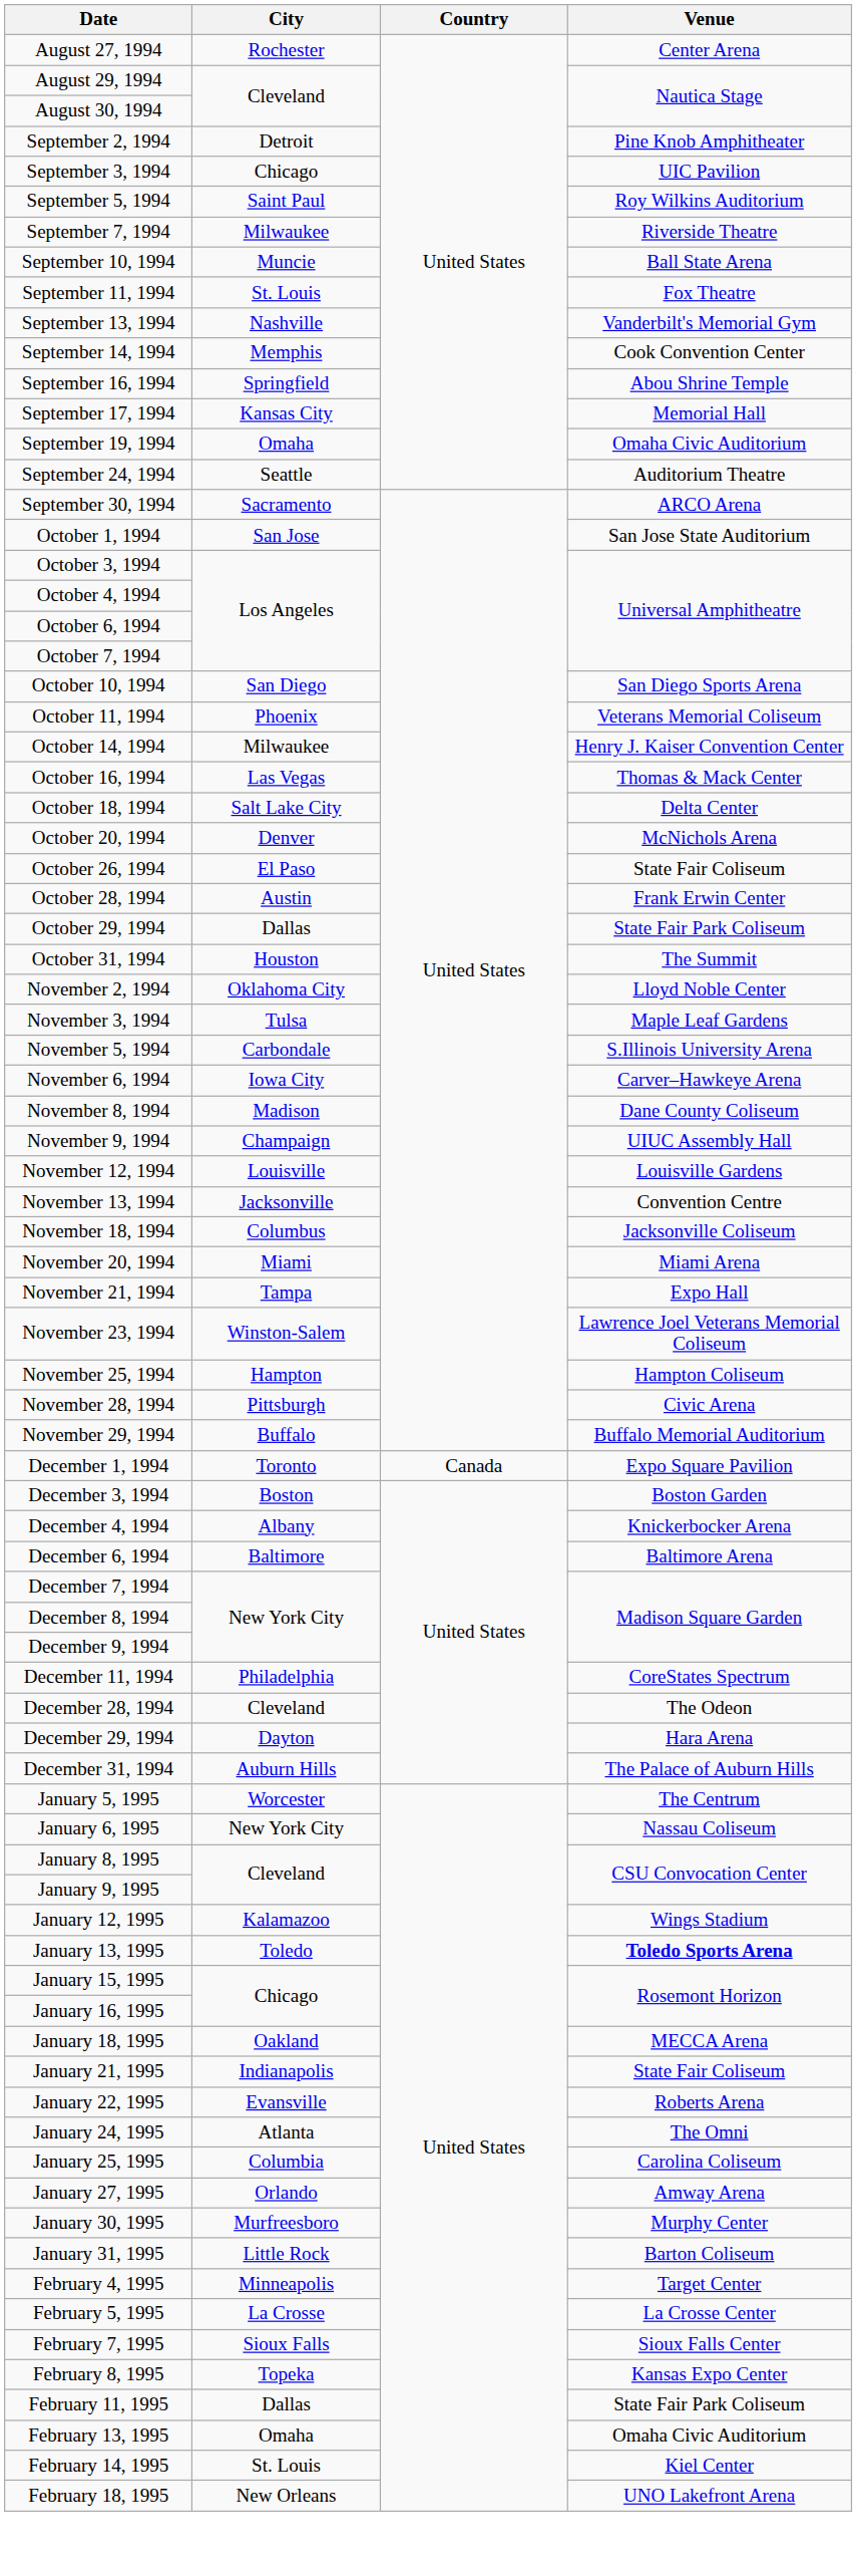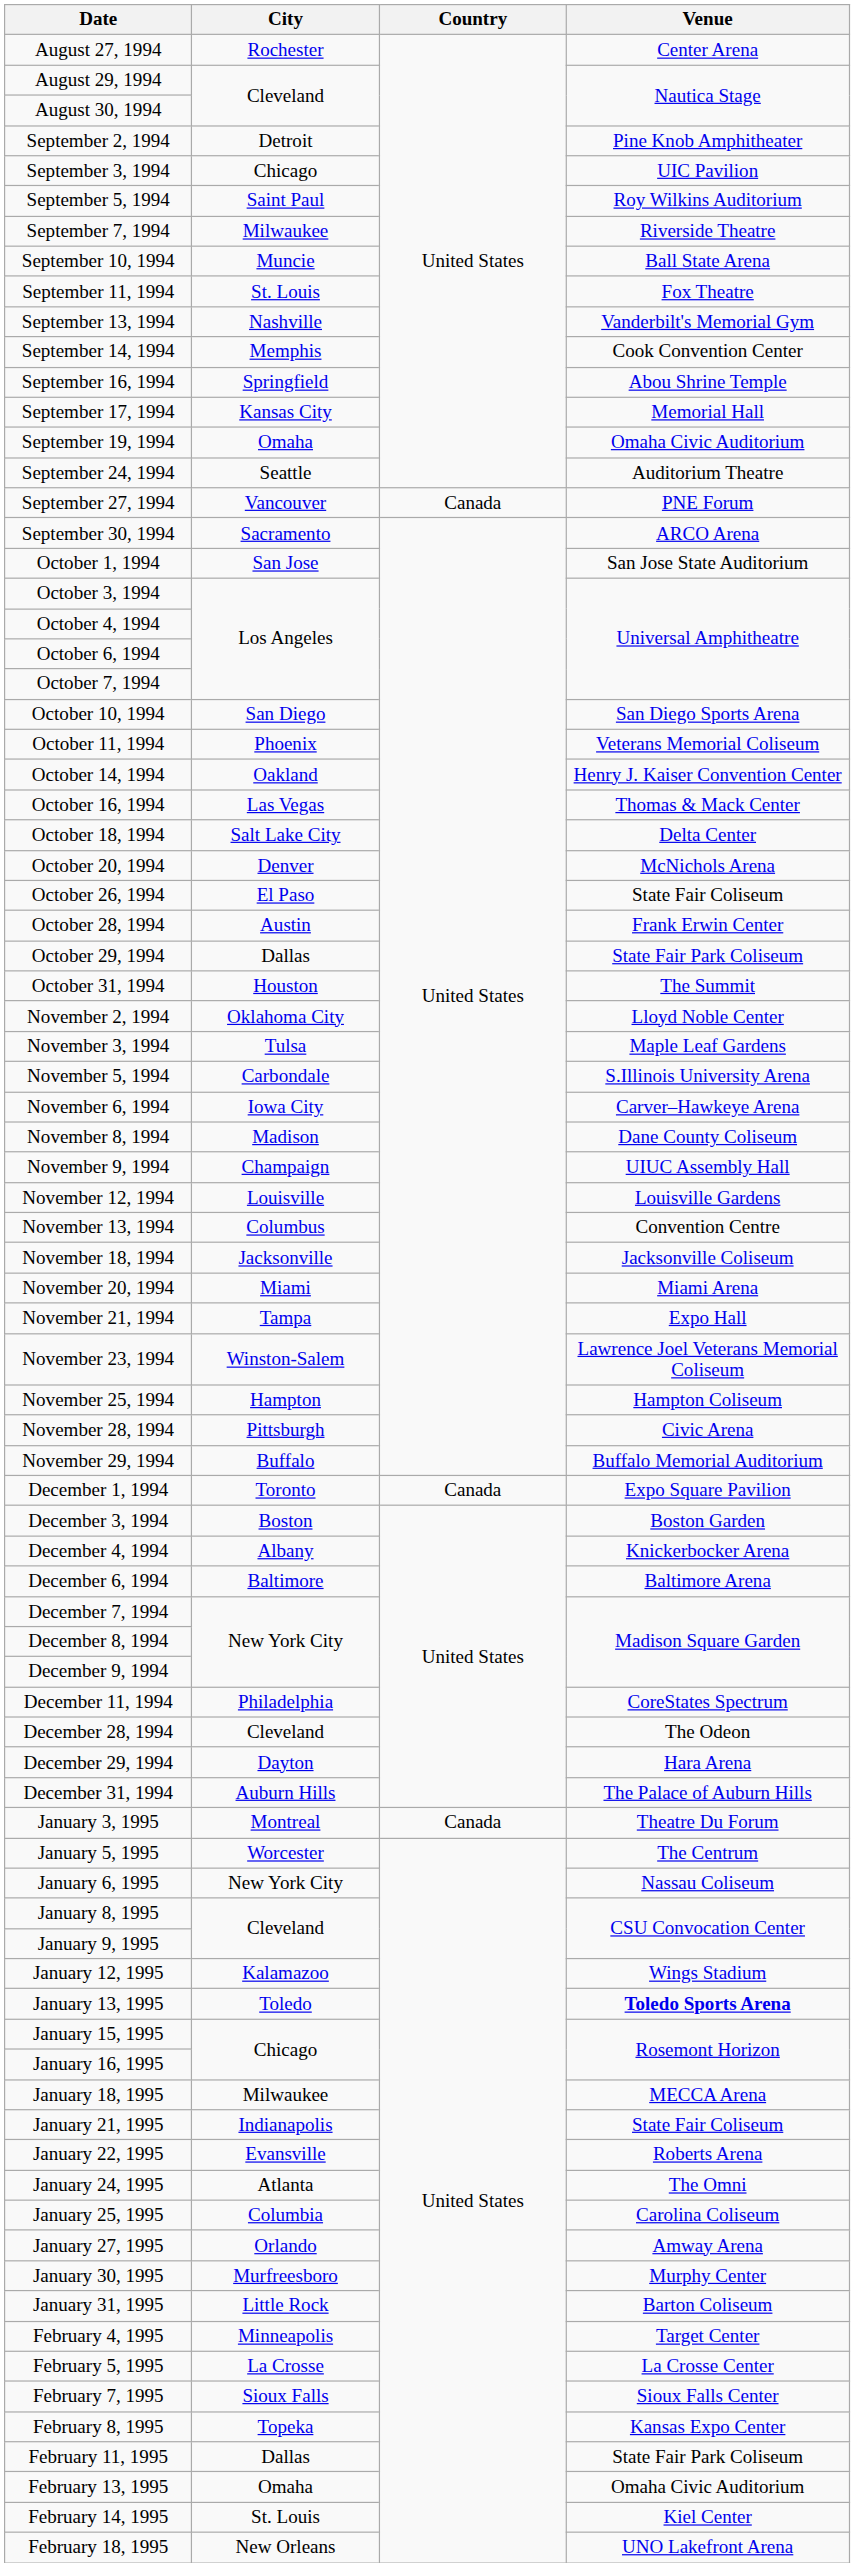 <table class="wikitable" style="text-align:center;">
 <tr>
 <th width="150">Date</th>
 <th width="150">City</th>
 <th width="150">Country</th>
 <th width="230">Venue</th>
 </tr>
 <tr>
 <td>August 27, 1994</td>
 <td><a href='#'>Rochester</a></td>
 <td rowspan="15">United States</td>
 <td><a href='#'>Center Arena</a></td>
 </tr>
 <tr>
 <td>August 29, 1994</td>
 <td rowspan="2">Cleveland</td>
 <td rowspan="2"><a href='#'>Nautica Stage</a></td>
 </tr>
 <tr>
 <td>August 30, 1994</td>
 </tr>
 <tr>
 <td>September 2, 1994</td>
 <td>Detroit</td>
 <td><a href='#'>Pine Knob Amphitheater</a></td>
 </tr>
 <tr>
 <td>September 3, 1994</td>
 <td>Chicago</td>
 <td><a href='#'>UIC Pavilion</a></td>
 </tr>
 <tr>
 <td>September 5, 1994</td>
 <td><a href='#'>Saint Paul</a></td>
 <td><a href='#'>Roy Wilkins Auditorium</a></td>
 </tr>
 <tr>
 <td>September 7, 1994</td>
 <td><a href='#'>Milwaukee</a></td>
 <td><a href='#'>Riverside Theatre</a></td>
 </tr>
 <tr>
 <td>September 10, 1994</td>
 <td><a href='#'>Muncie</a></td>
 <td><a href='#'>Ball State Arena</a></td>
 </tr>
 <tr>
 <td>September 11, 1994</td>
 <td><a href='#'>St. Louis</a></td>
 <td><a href='#'>Fox Theatre</a></td>
 </tr>
 <tr>
 <td>September 13, 1994</td>
 <td><a href='#'>Nashville</a></td>
 <td><a href='#'>Vanderbilt's Memorial Gym</a></td>
 </tr>
 <tr>
 <td>September 14, 1994</td>
 <td><a href='#'>Memphis</a></td>
 <td>Cook Convention Center</td>
 </tr>
 <tr>
 <td>September 16, 1994</td>
 <td><a href='#'>Springfield</a></td>
 <td><a href='#'>Abou Shrine Temple</a></td>
 </tr>
 <tr>
 <td>September 17, 1994</td>
 <td><a href='#'>Kansas City</a></td>
 <td><a href='#'>Memorial Hall</a></td>
 </tr>
 <tr>
 <td>September 19, 1994</td>
 <td><a href='#'>Omaha</a></td>
 <td><a href='#'>Omaha Civic Auditorium</a></td>
 </tr>
 <tr>
 <td>September 24, 1994</td>
 <td>Seattle</td>
 <td>Auditorium Theatre</td>
 </tr>
 <tr>
+<td>September 27, 1994</td>
+<td><a href='#'>Vancouver</a></td>
+<td>Canada</td>
+<td><a href='#'>PNE Forum</a></td>
+</tr>
+<tr>
 <td>September 30, 1994</td>
 <td><a href='#'>Sacramento</a></td>
 <td rowspan="31">United States</td>
 <td><a href='#'>ARCO Arena</a></td>
 </tr>
 <tr>
 <td>October 1, 1994</td>
 <td><a href='#'>San Jose</a></td>
 <td>San Jose State Auditorium</td>
 </tr>
 <tr>
 <td>October 3, 1994</td>
 <td rowspan="4">Los Angeles</td>
 <td rowspan="4"><a href='#'>Universal Amphitheatre</a></td>
 </tr>
 <tr>
 <td>October 4, 1994</td>
 </tr>
 <tr>
 <td>October 6, 1994</td>
 </tr>
 <tr>
 <td>October 7, 1994</td>
 </tr>
 <tr>
 <td>October 10, 1994</td>
 <td><a href='#'>San Diego</a></td>
 <td><a href='#'>San Diego Sports Arena</a></td>
 </tr>
 <tr>
 <td>October 11, 1994</td>
 <td><a href='#'>Phoenix</a></td>
 <td><a href='#'>Veterans Memorial Coliseum</a></td>
 </tr>
 <tr>
 <td>October 14, 1994</td>
-<td>Milwaukee</td>
+<td><a href='#'>Oakland</a></td>
 <td><a href='#'>Henry J. Kaiser Convention Center</a></td>
 </tr>
 <tr>
 <td>October 16, 1994</td>
 <td><a href='#'>Las Vegas</a></td>
 <td><a href='#'>Thomas & Mack Center</a></td>
 </tr>
 <tr>
 <td>October 18, 1994</td>
 <td><a href='#'>Salt Lake City</a></td>
 <td><a href='#'>Delta Center</a></td>
 </tr>
 <tr>
 <td>October 20, 1994</td>
 <td><a href='#'>Denver</a></td>
 <td><a href='#'>McNichols Arena</a></td>
 </tr>
 <tr>
 <td>October 26, 1994</td>
 <td><a href='#'>El Paso</a></td>
 <td>State Fair Coliseum</td>
 </tr>
 <tr>
 <td>October 28, 1994</td>
 <td><a href='#'>Austin</a></td>
 <td><a href='#'>Frank Erwin Center</a></td>
 </tr>
 <tr>
 <td>October 29, 1994</td>
 <td>Dallas</td>
 <td><a href='#'>State Fair Park Coliseum</a></td>
 </tr>
 <tr>
 <td>October 31, 1994</td>
 <td><a href='#'>Houston</a></td>
 <td><a href='#'>The Summit</a></td>
 </tr>
 <tr>
 <td>November 2, 1994</td>
 <td><a href='#'>Oklahoma City</a></td>
 <td><a href='#'>Lloyd Noble Center</a></td>
 </tr>
 <tr>
 <td>November 3, 1994</td>
 <td><a href='#'>Tulsa</a></td>
 <td><a href='#'>Maple Leaf Gardens</a></td>
 </tr>
 <tr>
 <td>November 5, 1994</td>
 <td><a href='#'>Carbondale</a></td>
 <td><a href='#'>S.Illinois University Arena</a></td>
 </tr>
 <tr>
 <td>November 6, 1994</td>
 <td><a href='#'>Iowa City</a></td>
 <td><a href='#'>Carver–Hawkeye Arena</a></td>
 </tr>
 <tr>
 <td>November 8, 1994</td>
 <td><a href='#'>Madison</a></td>
 <td><a href='#'>Dane County Coliseum</a></td>
 </tr>
 <tr>
 <td>November 9, 1994</td>
 <td><a href='#'>Champaign</a></td>
 <td><a href='#'>UIUC Assembly Hall</a></td>
 </tr>
 <tr>
 <td>November 12, 1994</td>
 <td><a href='#'>Louisville</a></td>
 <td><a href='#'>Louisville Gardens</a></td>
 </tr>
 <tr>
 <td>November 13, 1994</td>
-<td><a href='#'>Jacksonville</a></td>
+<td><a href='#'>Columbus</a></td>
 <td>Convention Centre</td>
 </tr>
 <tr>
 <td>November 18, 1994</td>
-<td><a href='#'>Columbus</a></td>
+<td><a href='#'>Jacksonville</a></td>
 <td><a href='#'>Jacksonville Coliseum</a></td>
 </tr>
 <tr>
 <td>November 20, 1994</td>
 <td><a href='#'>Miami</a></td>
 <td><a href='#'>Miami Arena</a></td>
 </tr>
 <tr>
 <td>November 21, 1994</td>
 <td><a href='#'>Tampa</a></td>
 <td><a href='#'>Expo Hall</a></td>
 </tr>
 <tr>
 <td>November 23, 1994</td>
 <td><a href='#'>Winston-Salem</a></td>
 <td><a href='#'>Lawrence Joel Veterans Memorial Coliseum</a></td>
 </tr>
 <tr>
 <td>November 25, 1994</td>
 <td><a href='#'>Hampton</a></td>
 <td><a href='#'>Hampton Coliseum</a></td>
 </tr>
 <tr>
 <td>November 28, 1994</td>
 <td><a href='#'>Pittsburgh</a></td>
 <td><a href='#'>Civic Arena</a></td>
 </tr>
 <tr>
 <td>November 29, 1994</td>
 <td><a href='#'>Buffalo</a></td>
 <td><a href='#'>Buffalo Memorial Auditorium</a></td>
 </tr>
 <tr>
 <td>December 1, 1994</td>
 <td><a href='#'>Toronto</a></td>
 <td>Canada</td>
 <td><a href='#'>Expo Square Pavilion</a></td>
 </tr>
 <tr>
 <td>December 3, 1994</td>
 <td><a href='#'>Boston</a></td>
 <td rowspan="10">United States</td>
 <td><a href='#'>Boston Garden</a></td>
 </tr>
 <tr>
 <td>December 4, 1994</td>
 <td><a href='#'>Albany</a></td>
 <td><a href='#'>Knickerbocker Arena</a></td>
 </tr>
 <tr>
 <td>December 6, 1994</td>
 <td><a href='#'>Baltimore</a></td>
 <td><a href='#'>Baltimore Arena</a></td>
 </tr>
 <tr>
 <td>December 7, 1994</td>
 <td rowspan="3">New York City</td>
 <td rowspan="3"><a href='#'>Madison Square Garden</a></td>
 </tr>
 <tr>
 <td>December 8, 1994</td>
 </tr>
 <tr>
 <td>December 9, 1994</td>
 </tr>
 <tr>
 <td>December 11, 1994</td>
 <td><a href='#'>Philadelphia</a></td>
 <td><a href='#'>CoreStates Spectrum</a></td>
 </tr>
 <tr>
 <td>December 28, 1994</td>
 <td>Cleveland</td>
 <td>The Odeon</td>
 </tr>
 <tr>
 <td>December 29, 1994</td>
 <td><a href='#'>Dayton</a></td>
 <td><a href='#'>Hara Arena</a></td>
 </tr>
 <tr>
 <td>December 31, 1994</td>
 <td><a href='#'>Auburn Hills</a></td>
 <td><a href='#'>The Palace of Auburn Hills</a></td>
 </tr>
 <tr>
+<td>January 3, 1995</td>
+<td><a href='#'>Montreal</a></td>
+<td>Canada</td>
+<td><a href='#'>Theatre Du Forum</a></td>
+</tr>
+<tr>
 <td>January 5, 1995</td>
 <td><a href='#'>Worcester</a></td>
 <td rowspan="24">United States</td>
 <td><a href='#'>The Centrum</a></td>
 </tr>
 <tr>
 <td>January 6, 1995</td>
 <td>New York City</td>
 <td><a href='#'>Nassau Coliseum</a></td>
 </tr>
 <tr>
 <td>January 8, 1995</td>
 <td rowspan="2">Cleveland</td>
 <td rowspan="2"><a href='#'>CSU Convocation Center</a></td>
 </tr>
 <tr>
 <td>January 9, 1995</td>
 </tr>
 <tr>
 <td>January 12, 1995</td>
 <td><a href='#'>Kalamazoo</a></td>
 <td><a href='#'>Wings Stadium</a></td>
 </tr>
 <tr>
 <td>January 13, 1995</td>
 <td><a href='#'>Toledo</a></td>
 <td><strong><a href='#'>Toledo Sports Arena</a></strong></td>
 </tr>
 <tr>
 <td>January 15, 1995</td>
 <td rowspan="2">Chicago</td>
 <td rowspan="2"><a href='#'>Rosemont Horizon</a></td>
 </tr>
 <tr>
 <td>January 16, 1995</td>
 </tr>
 <tr>
 <td>January 18, 1995</td>
-<td><a href='#'>Oakland</a></td>
+<td>Milwaukee</td>
 <td><a href='#'>MECCA Arena</a></td>
 </tr>
 <tr>
 <td>January 21, 1995</td>
 <td><a href='#'>Indianapolis</a></td>
 <td><a href='#'>State Fair Coliseum</a></td>
 </tr>
 <tr>
 <td>January 22, 1995</td>
 <td><a href='#'>Evansville</a></td>
 <td><a href='#'>Roberts Arena</a></td>
 </tr>
 <tr>
 <td>January 24, 1995</td>
 <td>Atlanta</td>
 <td><a href='#'>The Omni</a></td>
 </tr>
 <tr>
 <td>January 25, 1995</td>
 <td><a href='#'>Columbia</a></td>
 <td><a href='#'>Carolina Coliseum</a></td>
 </tr>
 <tr>
 <td>January 27, 1995</td>
 <td><a href='#'>Orlando</a></td>
 <td><a href='#'>Amway Arena</a></td>
 </tr>
 <tr>
 <td>January 30, 1995</td>
 <td><a href='#'>Murfreesboro</a></td>
 <td><a href='#'>Murphy Center</a></td>
 </tr>
 <tr>
 <td>January 31, 1995</td>
 <td><a href='#'>Little Rock</a></td>
 <td><a href='#'>Barton Coliseum</a></td>
 </tr>
 <tr>
 <td>February 4, 1995</td>
 <td><a href='#'>Minneapolis</a></td>
 <td><a href='#'>Target Center</a></td>
 </tr>
 <tr>
 <td>February 5, 1995</td>
 <td><a href='#'>La Crosse</a></td>
 <td><a href='#'>La Crosse Center</a></td>
 </tr>
 <tr>
 <td>February 7, 1995</td>
 <td><a href='#'>Sioux Falls</a></td>
 <td><a href='#'>Sioux Falls Center</a></td>
 </tr>
 <tr>
 <td>February 8, 1995</td>
 <td><a href='#'>Topeka</a></td>
 <td><a href='#'>Kansas Expo Center</a></td>
 </tr>
 <tr>
 <td>February 11, 1995</td>
 <td>Dallas</td>
 <td>State Fair Park Coliseum</td>
 </tr>
 <tr>
 <td>February 13, 1995</td>
 <td>Omaha</td>
 <td>Omaha Civic Auditorium</td>
 </tr>
 <tr>
 <td>February 14, 1995</td>
 <td>St. Louis</td>
 <td><a href='#'>Kiel Center</a></td>
 </tr>
 <tr>
 <td>February 18, 1995</td>
 <td>New Orleans</td>
 <td><a href='#'>UNO Lakefront Arena</a></td>
 </tr>
 </table>
